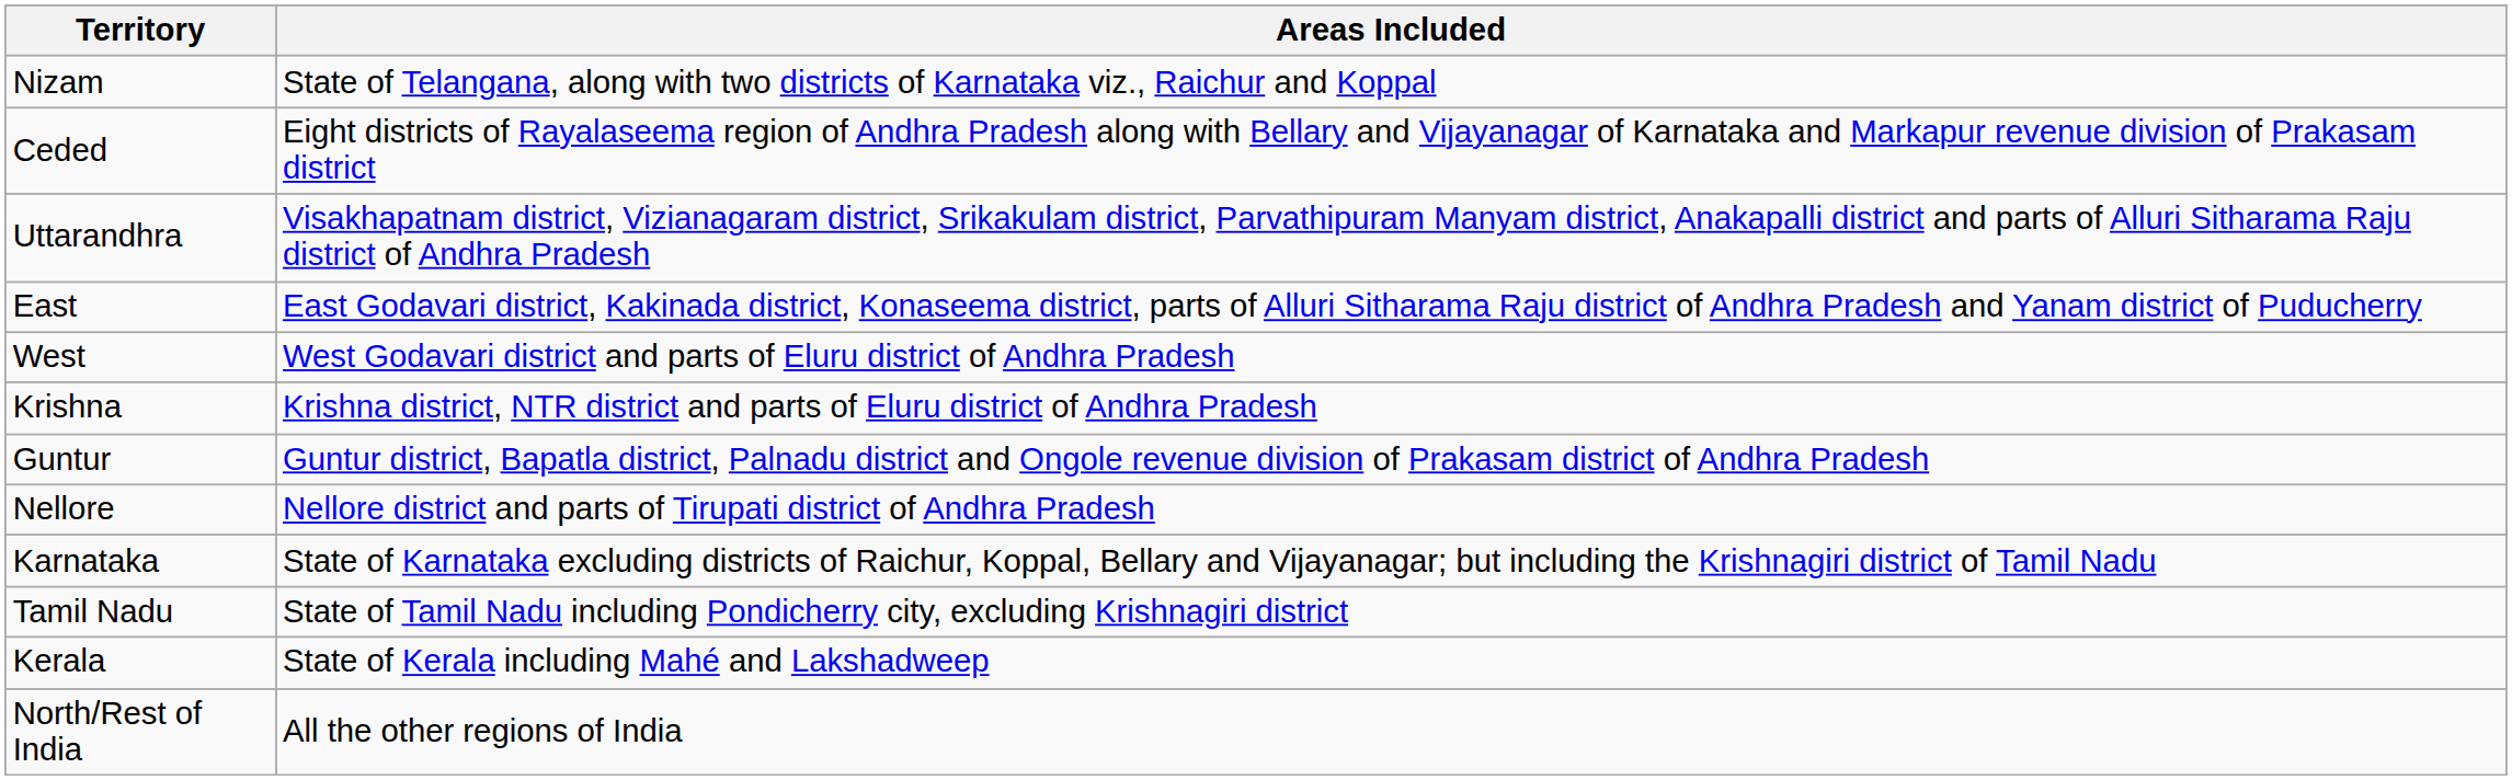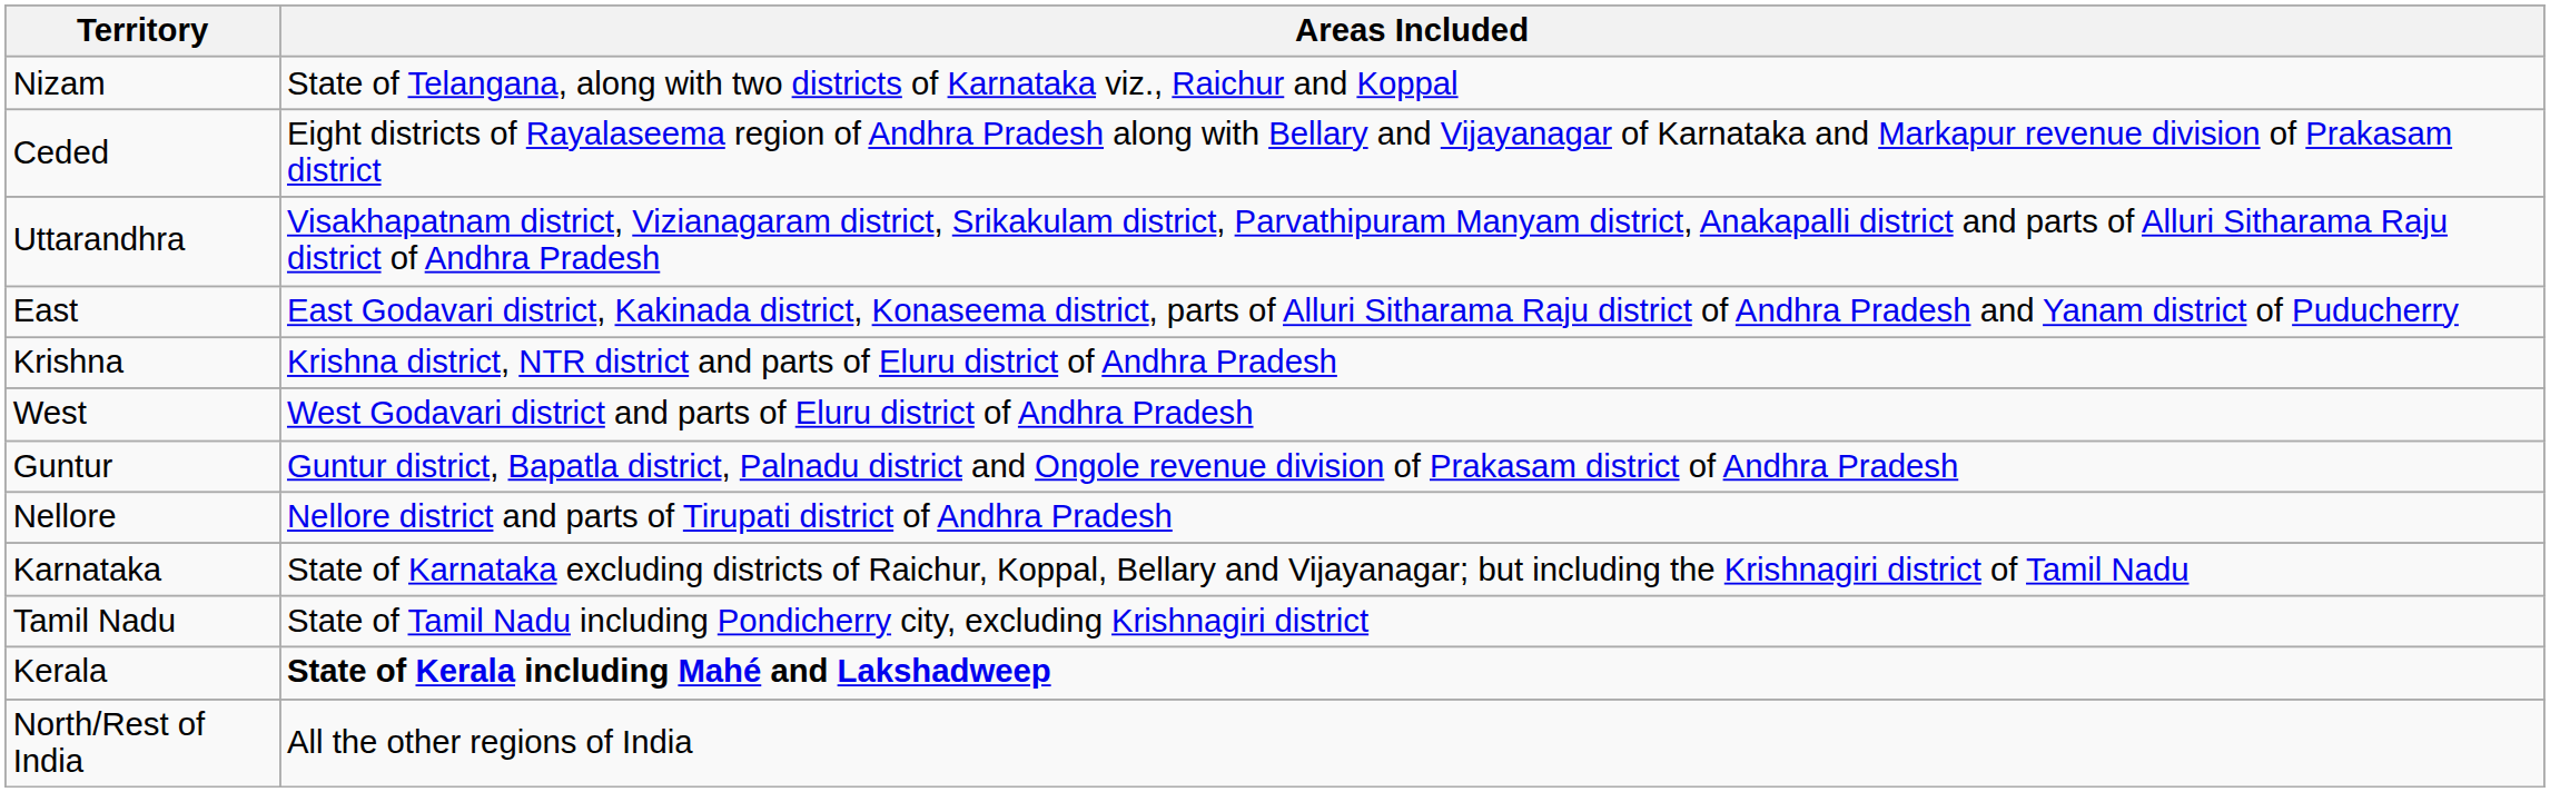 <table class="wikitable">
 <tr>
 <th>Territory</th>
 <th>Areas Included</th>
 </tr>
 <tr>
 <td>Nizam</td>
 <td>State of <a href='#'>Telangana</a>, along with two <a href='#'>districts</a> of <a href='#'>Karnataka</a> viz., <a href='#'>Raichur</a> and <a href='#'>Koppal</a></td>
 </tr>
 <tr>
 <td>Ceded</td>
 <td>Eight districts of <a href='#'>Rayalaseema</a> region of <a href='#'>Andhra Pradesh</a> along with <a href='#'>Bellary</a> and <a href='#'>Vijayanagar</a> of Karnataka and <a href='#'>Markapur revenue division</a> of <a href='#'>Prakasam district</a></td>
 </tr>
 <tr>
 <td>Uttarandhra</td>
 <td><a href='#'>Visakhapatnam district</a>, <a href='#'>Vizianagaram district</a>, <a href='#'>Srikakulam district</a>, <a href='#'>Parvathipuram Manyam district</a>, <a href='#'>Anakapalli district</a> and parts of <a href='#'>Alluri Sitharama Raju district</a> of <a href='#'>Andhra Pradesh</a></td>
 </tr>
 <tr>
 <td>East</td>
 <td><a href='#'>East Godavari district</a>, <a href='#'>Kakinada district</a>, <a href='#'>Konaseema district</a>, parts of <a href='#'>Alluri Sitharama Raju district</a> of <a href='#'>Andhra Pradesh</a> and <a href='#'>Yanam district</a> of <a href='#'>Puducherry</a></td>
 </tr>
 <tr>
+<td>Krishna</td>
+<td><a href='#'>Krishna district</a>, <a href='#'>NTR district</a> and parts of <a href='#'>Eluru district</a> of <a href='#'>Andhra Pradesh</a></td>
+</tr>
+<tr>
 <td>West</td>
 <td><a href='#'>West Godavari district</a> and parts of <a href='#'>Eluru district</a> of <a href='#'>Andhra Pradesh</a></td>
-</tr>
-<tr>
-<td>Krishna</td>
-<td><a href='#'>Krishna district</a>, <a href='#'>NTR district</a> and parts of <a href='#'>Eluru district</a> of <a href='#'>Andhra Pradesh</a></td>
 </tr>
 <tr>
 <td>Guntur</td>
 <td><a href='#'>Guntur district</a>, <a href='#'>Bapatla district</a>, <a href='#'>Palnadu district</a> and <a href='#'>Ongole revenue division</a> of <a href='#'>Prakasam district</a> of <a href='#'>Andhra Pradesh</a></td>
 </tr>
 <tr>
 <td>Nellore</td>
 <td><a href='#'>Nellore district</a> and parts of <a href='#'>Tirupati district</a> of <a href='#'>Andhra Pradesh</a></td>
 </tr>
 <tr>
 <td>Karnataka</td>
 <td>State of <a href='#'>Karnataka</a> excluding districts of Raichur, Koppal, Bellary and Vijayanagar; but including the <a href='#'>Krishnagiri district</a> of <a href='#'>Tamil Nadu</a></td>
 </tr>
 <tr>
 <td>Tamil Nadu</td>
 <td>State of <a href='#'>Tamil Nadu</a> including <a href='#'>Pondicherry</a> city, excluding <a href='#'>Krishnagiri district</a></td>
 </tr>
 <tr>
 <td>Kerala</td>
-<td>State of <a href='#'>Kerala</a> including <a href='#'>Mahé</a> and <a href='#'>Lakshadweep</a></td>
+<td><strong>State of <a href='#'>Kerala</a> including <a href='#'>Mahé</a> and <a href='#'>Lakshadweep</a></strong></td>
 </tr>
 <tr>
 <td>North/Rest of India</td>
 <td>All the other regions of India</td>
 </tr>
 <tr>
 </tr>
 </table>
